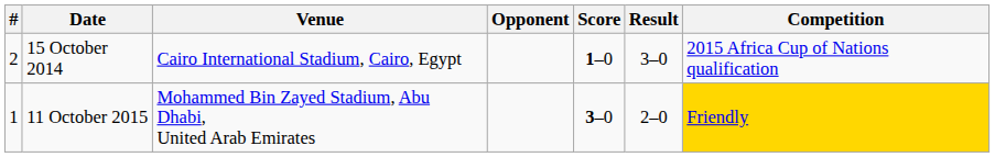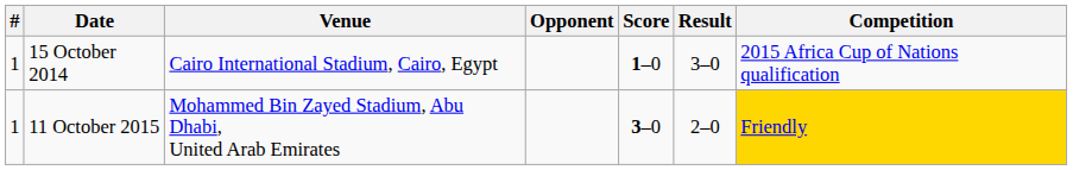 <table class="wikitable">
 <tr>
 <th>#</th>
 <th>Date</th>
 <th>Venue</th>
 <th>Opponent</th>
 <th>Score</th>
 <th>Result</th>
 <th>Competition</th>
 </tr>
 <tr>
-<td>2</td>
+<td>1</td>
 <td>15 October 2014</td>
 <td><a href='#'>Cairo International Stadium</a>, <a href='#'>Cairo</a>, Egypt</td>
 <td></td>
 <td align=center><strong>1</strong>–0</td>
 <td align=center>3–0</td>
 <td><a href='#'>2015 Africa Cup of Nations qualification</a></td>
 </tr>
 <tr>
 <td>1</td>
 <td>11 October 2015</td>
 <td><a href='#'>Mohammed Bin Zayed Stadium</a>, <a href='#'>Abu Dhabi</a>,<br>United Arab Emirates</td>
 <td></td>
 <td align=center><strong>3</strong>–0</td>
 <td align=center>2–0</td>
 <td style="background: gold;"><a href='#'>Friendly</a></td>
 </tr>
 </table>
